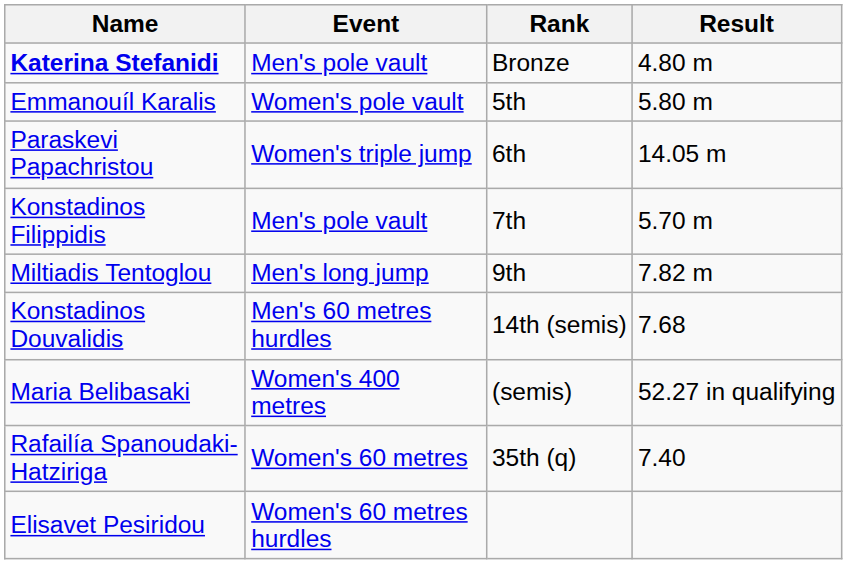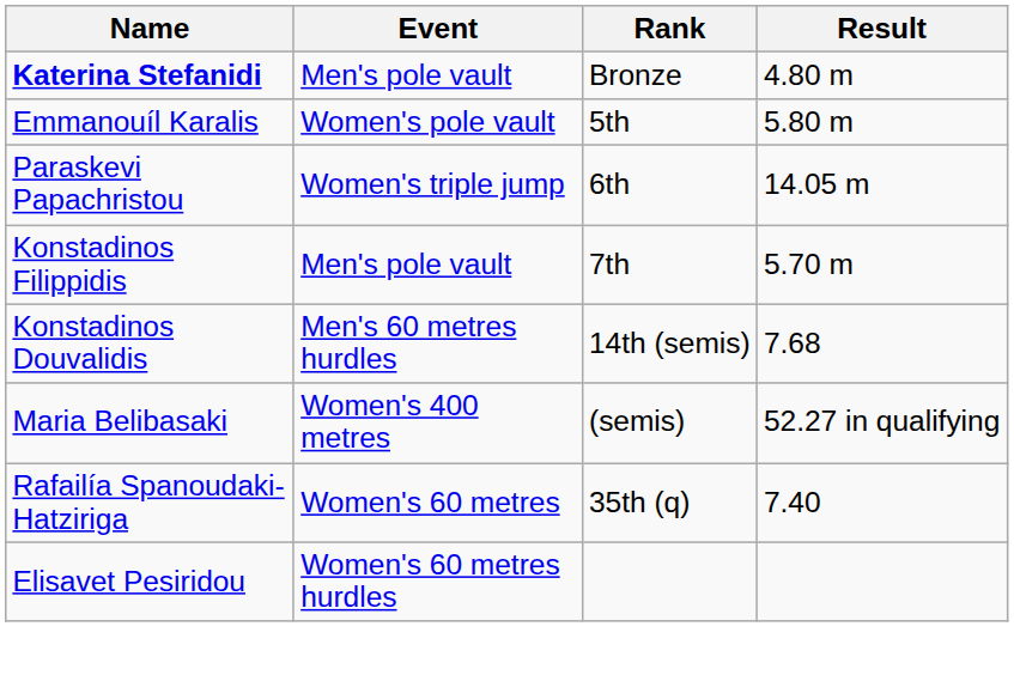 <table class="wikitable sortable">
 <tr>
 <th width=150>Name</th>
 <th width=150>Event</th>
 <th>Rank</th>
 <th>Result</th>
 </tr>
 <tr>
 <td><strong><a href='#'>Katerina Stefanidi</a></strong></td>
 <td><a href='#'>Men's pole vault</a></td>
 <td> Bronze</td>
 <td>4.80 m</td>
 </tr>
 <tr>
 <td><a href='#'>Emmanouíl Karalis</a></td>
 <td><a href='#'>Women's pole vault</a></td>
 <td>5th</td>
 <td>5.80 m </td>
 </tr>
 <tr>
 <td><a href='#'>Paraskevi Papachristou</a></td>
 <td><a href='#'>Women's triple jump</a></td>
 <td>6th</td>
 <td>14.05 m</td>
 </tr>
 <tr>
 <td><a href='#'>Konstadinos Filippidis</a></td>
 <td><a href='#'>Men's pole vault</a></td>
 <td>7th</td>
 <td>5.70 m</td>
 </tr>
 <tr>
-<td><a href='#'>Miltiadis Tentoglou</a></td>
-<td><a href='#'>Men's long jump</a></td>
-<td>9th</td>
-<td>7.82 m</td>
-</tr>
-<tr>
 <td><a href='#'>Konstadinos Douvalidis</a></td>
 <td><a href='#'>Men's 60 metres hurdles</a></td>
 <td>14th (semis)</td>
 <td>7.68</td>
 </tr>
 <tr>
 <td><a href='#'>Maria Belibasaki</a></td>
 <td><a href='#'>Women's 400 metres</a></td>
 <td> (semis)</td>
 <td>52.27  in qualifying</td>
 </tr>
 <tr>
 <td><a href='#'>Rafailía Spanoudaki-Hatziriga</a></td>
 <td><a href='#'>Women's 60 metres</a></td>
 <td>35th (q)</td>
 <td>7.40</td>
 </tr>
 <tr>
 <td><a href='#'>Elisavet Pesiridou</a></td>
 <td><a href='#'>Women's 60 metres hurdles</a></td>
 <td></td>
 <td></td>
 </tr>
 </table>
